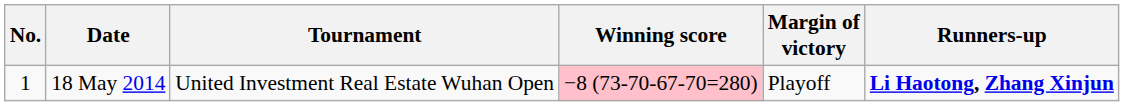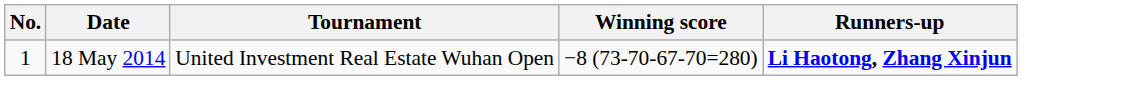 <table class="wikitable" style="font-size:95%;">
 <tr>
 <th>No.</th>
 <th>Date</th>
 <th>Tournament</th>
 <th>Winning score</th>
-<th>Margin of<br>victory</th>
 <th>Runners-up</th>
 </tr>
 <tr>
 <td align=center>1</td>
 <td align=right>18 May <a href='#'>2014</a></td>
 <td>United Investment Real Estate Wuhan Open</td>
-<td style="background: pink;">−8 (73-70-67-70=280)</td>
-<td>Playoff</td>
+<td>−8 (73-70-67-70=280)</td>
 <td><strong> <a href='#'>Li Haotong</a>,  <a href='#'>Zhang Xinjun</a></strong></td>
 </tr>
 </table>
